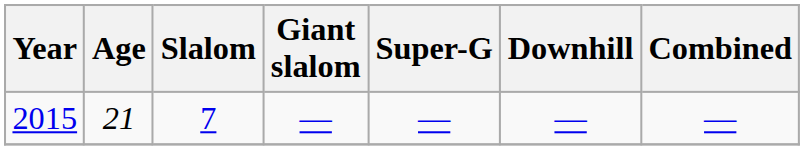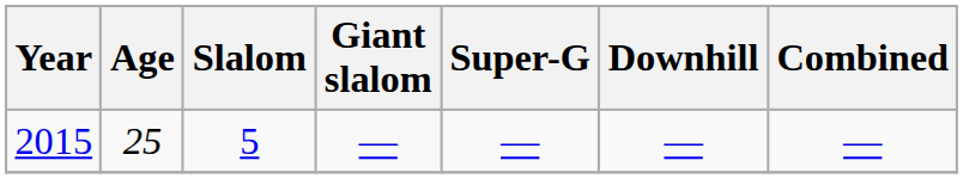 <table class=wikitable style="text-align:center">
 <tr>
 <th>Year</th>
 <th>Age</th>
 <th>Slalom</th>
 <th>Giant<br>slalom</th>
 <th>Super-G</th>
 <th>Downhill</th>
 <th>Combined</th>
 </tr>
 <tr>
 <td><a href='#'>2015</a></td>
-<td><em>21</em></td>
-<td><a href='#'>7</a></td>
+<td><em>25</em></td>
+<td><a href='#'>5</a></td>
 <td><a href='#'>—</a></td>
 <td><a href='#'>—</a></td>
 <td><a href='#'>—</a></td>
 <td><a href='#'>—</a></td>
 </tr>
 <tr>
 </tr>
 </table>
